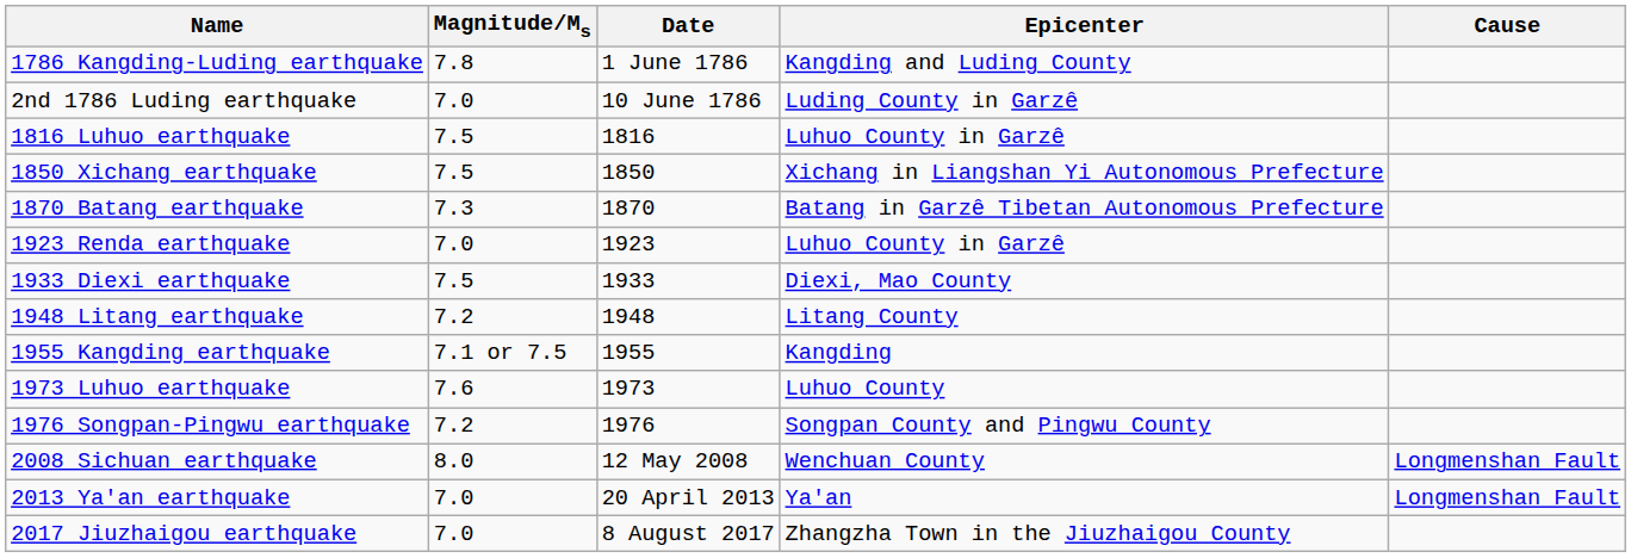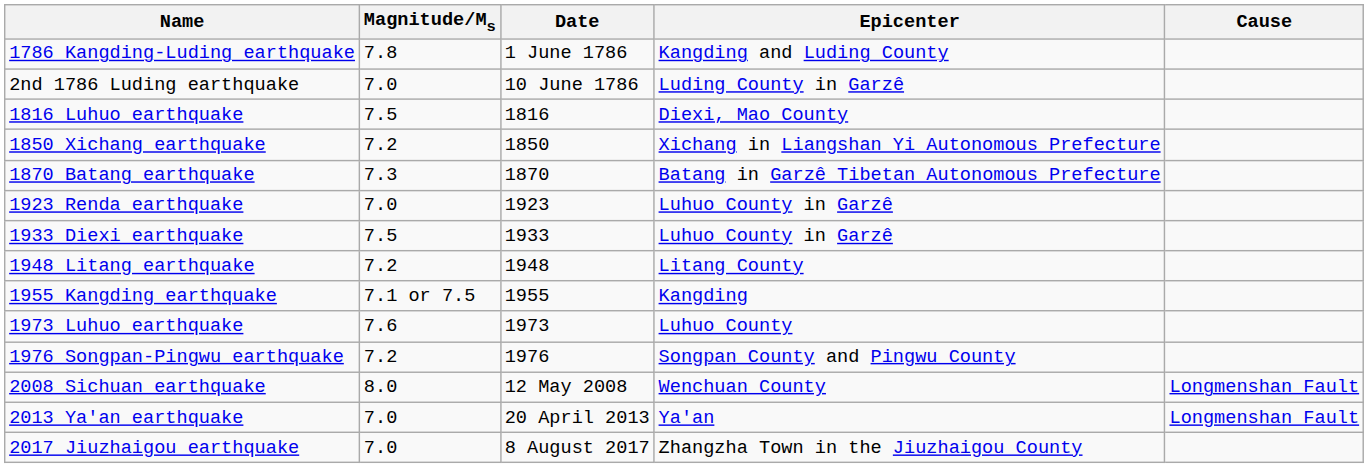 <table class="wikitable">
 <tr>
 <th>Name</th>
 <th>Magnitude/M<sub>s</sub></th>
 <th>Date</th>
 <th>Epicenter</th>
 <th>Cause</th>
 </tr>
 <tr>
 <td><a href='#'>1786 Kangding-Luding earthquake</a></td>
 <td>7.8</td>
 <td>1 June 1786</td>
 <td><a href='#'>Kangding</a> and <a href='#'>Luding County</a></td>
 <td></td>
 </tr>
 <tr>
 <td>2nd 1786 Luding earthquake</td>
 <td>7.0</td>
 <td>10 June 1786</td>
 <td><a href='#'>Luding County</a> in <a href='#'>Garzê</a></td>
 <td></td>
 </tr>
 <tr>
 <td><a href='#'>1816 Luhuo earthquake</a></td>
 <td>7.5</td>
 <td>1816</td>
-<td><a href='#'>Luhuo County</a> in <a href='#'>Garzê</a></td>
+<td><a href='#'>Diexi, Mao County</a></td>
 <td></td>
 </tr>
 <tr>
 <td><a href='#'>1850 Xichang earthquake</a></td>
-<td>7.5</td>
+<td>7.2</td>
 <td>1850</td>
 <td><a href='#'>Xichang</a> in <a href='#'>Liangshan Yi Autonomous Prefecture</a></td>
 <td></td>
 </tr>
 <tr>
 <td><a href='#'>1870 Batang earthquake</a></td>
 <td>7.3</td>
 <td>1870</td>
 <td><a href='#'>Batang</a> in <a href='#'>Garzê Tibetan Autonomous Prefecture</a></td>
 <td></td>
 </tr>
 <tr>
 <td><a href='#'>1923 Renda earthquake</a></td>
 <td>7.0</td>
 <td>1923</td>
 <td><a href='#'>Luhuo County</a> in <a href='#'>Garzê</a></td>
 <td></td>
 </tr>
 <tr>
 <td><a href='#'>1933 Diexi earthquake</a></td>
 <td>7.5</td>
 <td>1933</td>
-<td><a href='#'>Diexi, Mao County</a></td>
+<td><a href='#'>Luhuo County</a> in <a href='#'>Garzê</a></td>
 <td></td>
 </tr>
 <tr>
 <td><a href='#'>1948 Litang earthquake</a></td>
 <td>7.2</td>
 <td>1948</td>
 <td><a href='#'>Litang County</a></td>
 <td></td>
 </tr>
 <tr>
 <td><a href='#'>1955 Kangding earthquake</a></td>
 <td>7.1 or 7.5</td>
 <td>1955</td>
 <td><a href='#'>Kangding</a></td>
 <td></td>
 </tr>
 <tr>
 <td><a href='#'>1973 Luhuo earthquake</a></td>
 <td>7.6</td>
 <td>1973</td>
 <td><a href='#'>Luhuo County</a></td>
 <td></td>
 </tr>
 <tr>
 <td><a href='#'>1976 Songpan-Pingwu earthquake</a></td>
 <td>7.2</td>
 <td>1976</td>
 <td><a href='#'>Songpan County</a> and <a href='#'>Pingwu County</a></td>
 <td></td>
 </tr>
 <tr>
 <td><a href='#'>2008 Sichuan earthquake</a></td>
 <td>8.0</td>
 <td>12 May 2008</td>
 <td><a href='#'>Wenchuan County</a></td>
 <td><a href='#'>Longmenshan Fault</a></td>
 </tr>
 <tr>
 <td><a href='#'>2013 Ya'an earthquake</a></td>
 <td>7.0</td>
 <td>20 April 2013</td>
 <td><a href='#'>Ya'an</a></td>
 <td><a href='#'>Longmenshan Fault</a></td>
 </tr>
 <tr>
 <td><a href='#'>2017 Jiuzhaigou earthquake</a></td>
 <td>7.0</td>
 <td>8 August 2017</td>
 <td>Zhangzha Town in the <a href='#'>Jiuzhaigou County</a></td>
 <td></td>
 </tr>
 </table>
